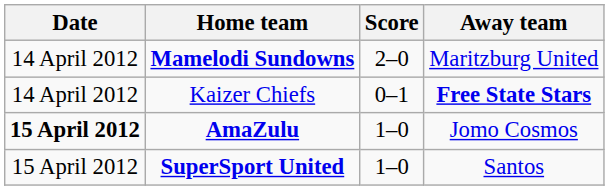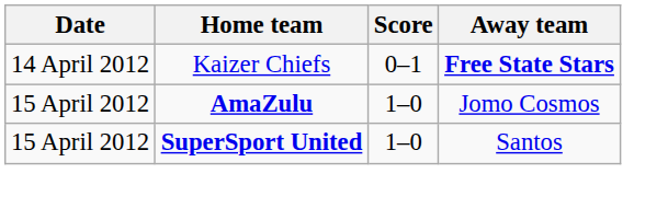 <table class="wikitable" style="text-align: center">
 <tr>
 <th>Date</th>
 <th>Home team</th>
 <th>Score</th>
 <th>Away team</th>
 </tr>
 <tr>
 <td>14 April 2012</td>
-<td><a href='#'><strong>Mamelodi Sundowns</strong></a></td>
-<td>2–0</td>
-<td><a href='#'>Maritzburg United</a></td>
-</tr>
-<tr>
-<td>14 April 2012</td>
 <td><a href='#'>Kaizer Chiefs</a></td>
 <td>0–1</td>
 <td><a href='#'><strong>Free State Stars</strong></a></td>
 </tr>
 <tr>
-<td><strong>15 April 2012</strong></td>
+<td>15 April 2012</td>
 <td><a href='#'><strong>AmaZulu</strong></a></td>
 <td>1–0</td>
 <td><a href='#'>Jomo Cosmos</a></td>
 </tr>
 <tr>
 <td>15 April 2012</td>
 <td><a href='#'><strong>SuperSport United</strong></a></td>
 <td>1–0</td>
 <td><a href='#'>Santos</a></td>
 </tr>
 </table>
